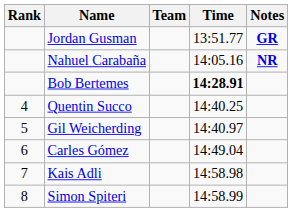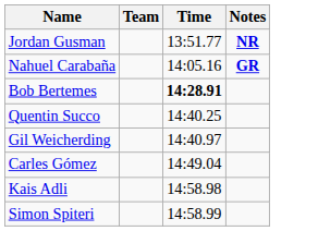 <table class="wikitable sortable" style="text-align:center">
 <tr>
-<th>Rank</th>
 <th>Name</th>
 <th>Team</th>
 <th>Time</th>
 <th>Notes</th>
 </tr>
 <tr>
-<td></td>
 <td align="left"><a href='#'>Jordan Gusman</a></td>
 <td align=left></td>
 <td>13:51.77</td>
+<td><strong><a href='#'>NR</a></strong></td>
+</tr>
+<tr>
+<td align="left"><a href='#'>Nahuel Carabaña</a></td>
+<td align=left></td>
+<td>14:05.16</td>
 <td><strong><a href='#'>GR</a></strong></td>
 </tr>
 <tr>
-<td></td>
-<td align="left"><a href='#'>Nahuel Carabaña</a></td>
-<td align=left></td>
-<td>14:05.16</td>
-<td><strong><a href='#'>NR</a></strong></td>
-</tr>
-<tr>
-<td></td>
 <td align="left"><a href='#'>Bob Bertemes</a></td>
 <td align=left></td>
 <td><strong>14:28.91</strong></td>
 <td></td>
 </tr>
 <tr>
-<td>4</td>
 <td align="left"><a href='#'>Quentin Succo</a></td>
 <td align=left></td>
 <td>14:40.25</td>
 <td></td>
 </tr>
 <tr>
-<td>5</td>
 <td align="left"><a href='#'>Gil Weicherding</a></td>
 <td align=left></td>
 <td>14:40.97</td>
 <td></td>
 </tr>
 <tr>
-<td>6</td>
 <td align="left"><a href='#'>Carles Gómez</a></td>
 <td align=left></td>
 <td>14:49.04</td>
 <td></td>
 </tr>
 <tr>
-<td>7</td>
 <td align="left"><a href='#'>Kais Adli</a></td>
 <td align=left></td>
 <td>14:58.98</td>
 <td></td>
 </tr>
 <tr>
-<td>8</td>
 <td align="left"><a href='#'>Simon Spiteri</a></td>
 <td align=left></td>
 <td>14:58.99</td>
 <td></td>
 </tr>
 </table>
